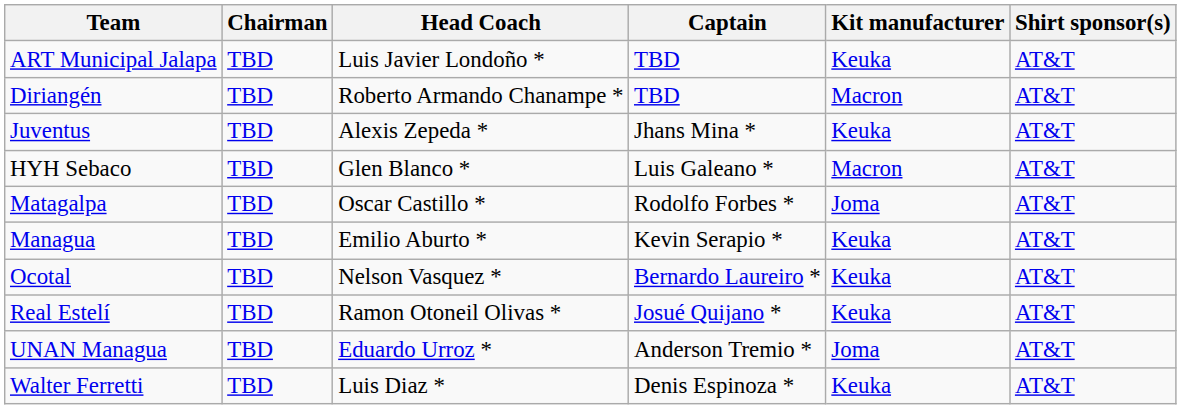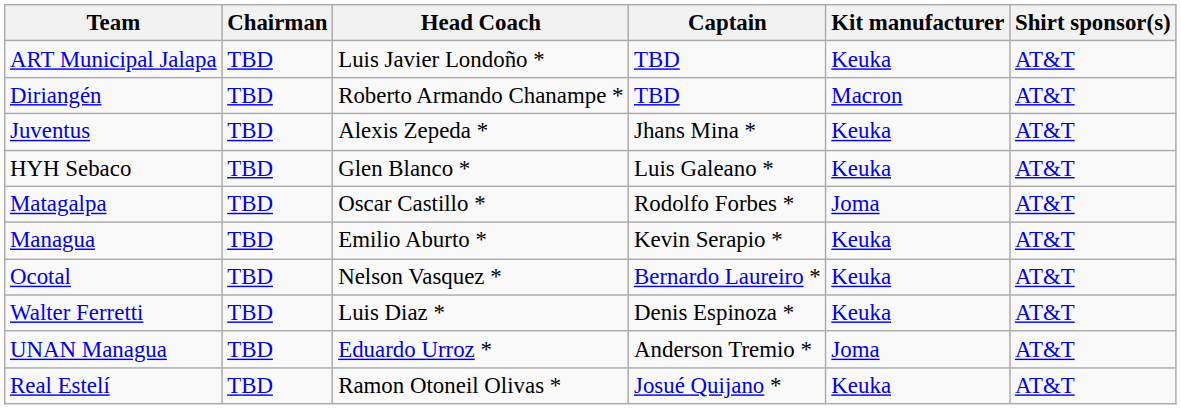 <table class="wikitable sortable" style="text-align: left;">
 <tr>
 <th>Team</th>
 <th>Chairman</th>
 <th>Head Coach</th>
 <th>Captain</th>
 <th>Kit manufacturer</th>
 <th>Shirt sponsor(s)</th>
 </tr>
 <tr>
 <td><a href='#'>ART Municipal Jalapa</a></td>
 <td><a href='#'>TBD</a></td>
 <td> Luis Javier Londoño *</td>
 <td> <a href='#'>TBD</a></td>
 <td><a href='#'>Keuka</a></td>
 <td><a href='#'>AT&T</a></td>
 </tr>
 <tr>
 <td><a href='#'>Diriangén</a></td>
 <td><a href='#'>TBD</a></td>
 <td> Roberto Armando Chanampe *</td>
 <td> <a href='#'>TBD</a></td>
 <td><a href='#'>Macron</a></td>
 <td><a href='#'>AT&T</a></td>
 </tr>
 <tr>
 <td><a href='#'>Juventus</a></td>
 <td><a href='#'>TBD</a></td>
 <td>  Alexis Zepeda *</td>
 <td> Jhans Mina *</td>
 <td><a href='#'>Keuka</a></td>
 <td><a href='#'>AT&T</a></td>
 </tr>
 <tr>
 <td>HYH Sebaco</td>
 <td><a href='#'>TBD</a></td>
 <td> Glen Blanco *</td>
 <td> Luis Galeano *</td>
-<td><a href='#'>Macron</a></td>
+<td><a href='#'>Keuka</a></td>
 <td><a href='#'>AT&T</a></td>
 </tr>
 <tr>
 <td><a href='#'>Matagalpa</a></td>
 <td><a href='#'>TBD</a></td>
 <td>  Oscar Castillo *</td>
 <td> Rodolfo Forbes *</td>
 <td><a href='#'>Joma</a></td>
 <td><a href='#'>AT&T</a></td>
 </tr>
 <tr>
 <td><a href='#'>Managua</a></td>
 <td><a href='#'>TBD</a></td>
 <td> Emilio Aburto *</td>
 <td> Kevin Serapio *</td>
 <td><a href='#'>Keuka</a></td>
 <td><a href='#'>AT&T</a></td>
 </tr>
 <tr>
 <td><a href='#'>Ocotal</a></td>
 <td><a href='#'>TBD</a></td>
 <td> Nelson Vasquez *</td>
 <td> <a href='#'>Bernardo Laureiro</a> *</td>
 <td><a href='#'>Keuka</a></td>
 <td><a href='#'>AT&T</a></td>
 </tr>
 <tr>
-<td><a href='#'>Real Estelí</a></td>
+<td><a href='#'>Walter Ferretti</a></td>
 <td><a href='#'>TBD</a></td>
-<td> Ramon Otoneil Olivas *</td>
-<td> <a href='#'>Josué Quijano</a> *</td>
+<td> Luis Diaz *</td>
+<td> Denis Espinoza *</td>
 <td><a href='#'>Keuka</a></td>
 <td><a href='#'>AT&T</a></td>
 </tr>
 <tr>
 <td><a href='#'>UNAN Managua</a></td>
 <td><a href='#'>TBD</a></td>
 <td> <a href='#'>Eduardo Urroz</a> *</td>
 <td> Anderson Tremio *</td>
 <td><a href='#'>Joma</a></td>
 <td><a href='#'>AT&T</a></td>
 </tr>
 <tr>
-<td><a href='#'>Walter Ferretti</a></td>
+<td><a href='#'>Real Estelí</a></td>
 <td><a href='#'>TBD</a></td>
-<td> Luis Diaz *</td>
-<td> Denis Espinoza *</td>
+<td> Ramon Otoneil Olivas *</td>
+<td> <a href='#'>Josué Quijano</a> *</td>
 <td><a href='#'>Keuka</a></td>
 <td><a href='#'>AT&T</a></td>
 </tr>
 </table>
